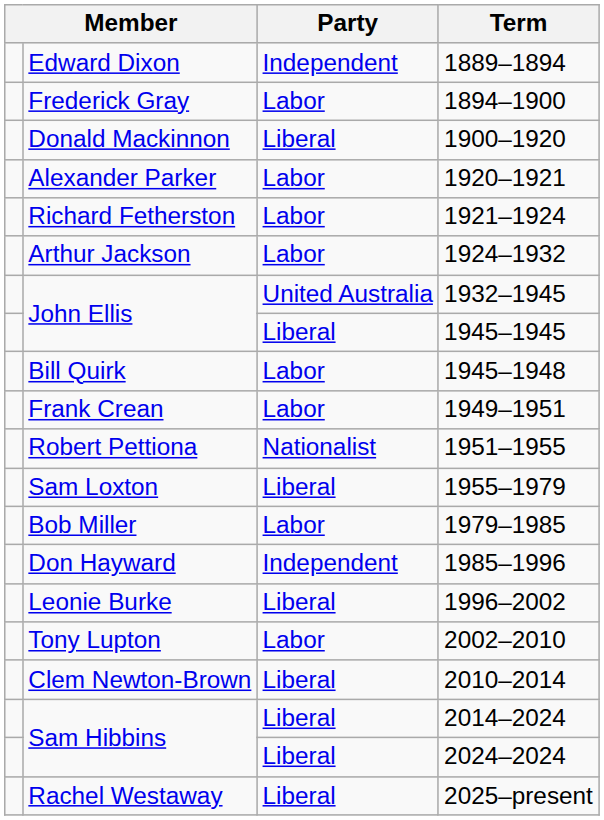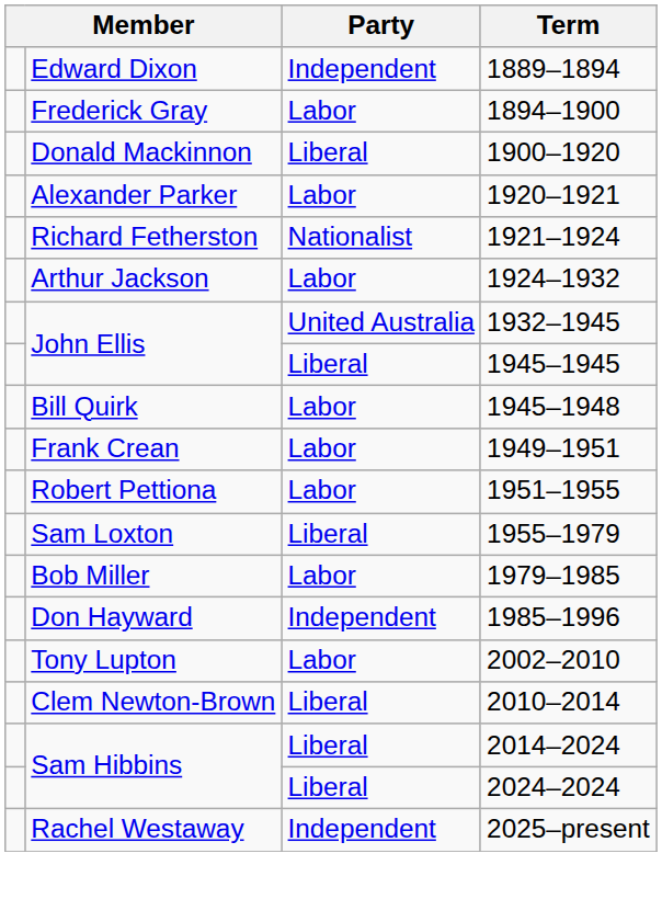 <table class="wikitable">
 <tr>
 <th colspan="2">Member</th>
 <th>Party</th>
 <th>Term</th>
 </tr>
 <tr>
 <td> </td>
 <td><a href='#'>Edward Dixon</a></td>
 <td><a href='#'>Independent</a></td>
 <td>1889–1894</td>
 </tr>
 <tr>
 <td> </td>
 <td><a href='#'>Frederick Gray</a></td>
 <td><a href='#'>Labor</a></td>
 <td>1894–1900</td>
 </tr>
 <tr>
 <td> </td>
 <td><a href='#'>Donald Mackinnon</a></td>
 <td><a href='#'>Liberal</a></td>
 <td>1900–1920</td>
 </tr>
 <tr>
 <td> </td>
 <td><a href='#'>Alexander Parker</a></td>
 <td><a href='#'>Labor</a></td>
 <td>1920–1921</td>
 </tr>
 <tr>
 <td> </td>
 <td><a href='#'>Richard Fetherston</a></td>
-<td><a href='#'>Labor</a></td>
+<td><a href='#'>Nationalist</a></td>
 <td>1921–1924</td>
 </tr>
 <tr>
 <td> </td>
 <td><a href='#'>Arthur Jackson</a></td>
 <td><a href='#'>Labor</a></td>
 <td>1924–1932</td>
 </tr>
 <tr>
 <td> </td>
 <td rowspan="2"><a href='#'>John Ellis</a></td>
 <td><a href='#'>United Australia</a></td>
 <td>1932–1945</td>
 </tr>
 <tr>
 <td> </td>
 <td><a href='#'>Liberal</a></td>
 <td>1945–1945</td>
 </tr>
 <tr>
 <td> </td>
 <td><a href='#'>Bill Quirk</a></td>
 <td><a href='#'>Labor</a></td>
 <td>1945–1948</td>
 </tr>
 <tr>
 <td> </td>
 <td><a href='#'>Frank Crean</a></td>
 <td><a href='#'>Labor</a></td>
 <td>1949–1951</td>
 </tr>
 <tr>
 <td> </td>
 <td><a href='#'>Robert Pettiona</a></td>
-<td><a href='#'>Nationalist</a></td>
+<td><a href='#'>Labor</a></td>
 <td>1951–1955</td>
 </tr>
 <tr>
 <td> </td>
 <td><a href='#'>Sam Loxton</a></td>
 <td><a href='#'>Liberal</a></td>
 <td>1955–1979</td>
 </tr>
 <tr>
 <td> </td>
 <td><a href='#'>Bob Miller</a></td>
 <td><a href='#'>Labor</a></td>
 <td>1979–1985</td>
 </tr>
 <tr>
 <td> </td>
 <td><a href='#'>Don Hayward</a></td>
 <td><a href='#'>Independent</a></td>
 <td>1985–1996</td>
-</tr>
-<tr>
-<td> </td>
-<td><a href='#'>Leonie Burke</a></td>
-<td><a href='#'>Liberal</a></td>
-<td>1996–2002</td>
 </tr>
 <tr>
 <td> </td>
 <td><a href='#'>Tony Lupton</a></td>
 <td><a href='#'>Labor</a></td>
 <td>2002–2010</td>
 </tr>
 <tr>
 <td> </td>
 <td><a href='#'>Clem Newton-Brown</a></td>
 <td><a href='#'>Liberal</a></td>
 <td>2010–2014</td>
 </tr>
 <tr>
 <td> </td>
 <td rowspan=2><a href='#'>Sam Hibbins</a></td>
 <td><a href='#'>Liberal</a></td>
 <td>2014–2024</td>
 </tr>
 <tr>
 <td> </td>
 <td><a href='#'>Liberal</a></td>
 <td>2024–2024</td>
 </tr>
 <tr>
 <td> </td>
 <td><a href='#'>Rachel Westaway</a></td>
-<td><a href='#'>Liberal</a></td>
+<td><a href='#'>Independent</a></td>
 <td>2025–present</td>
 </tr>
 </table>
